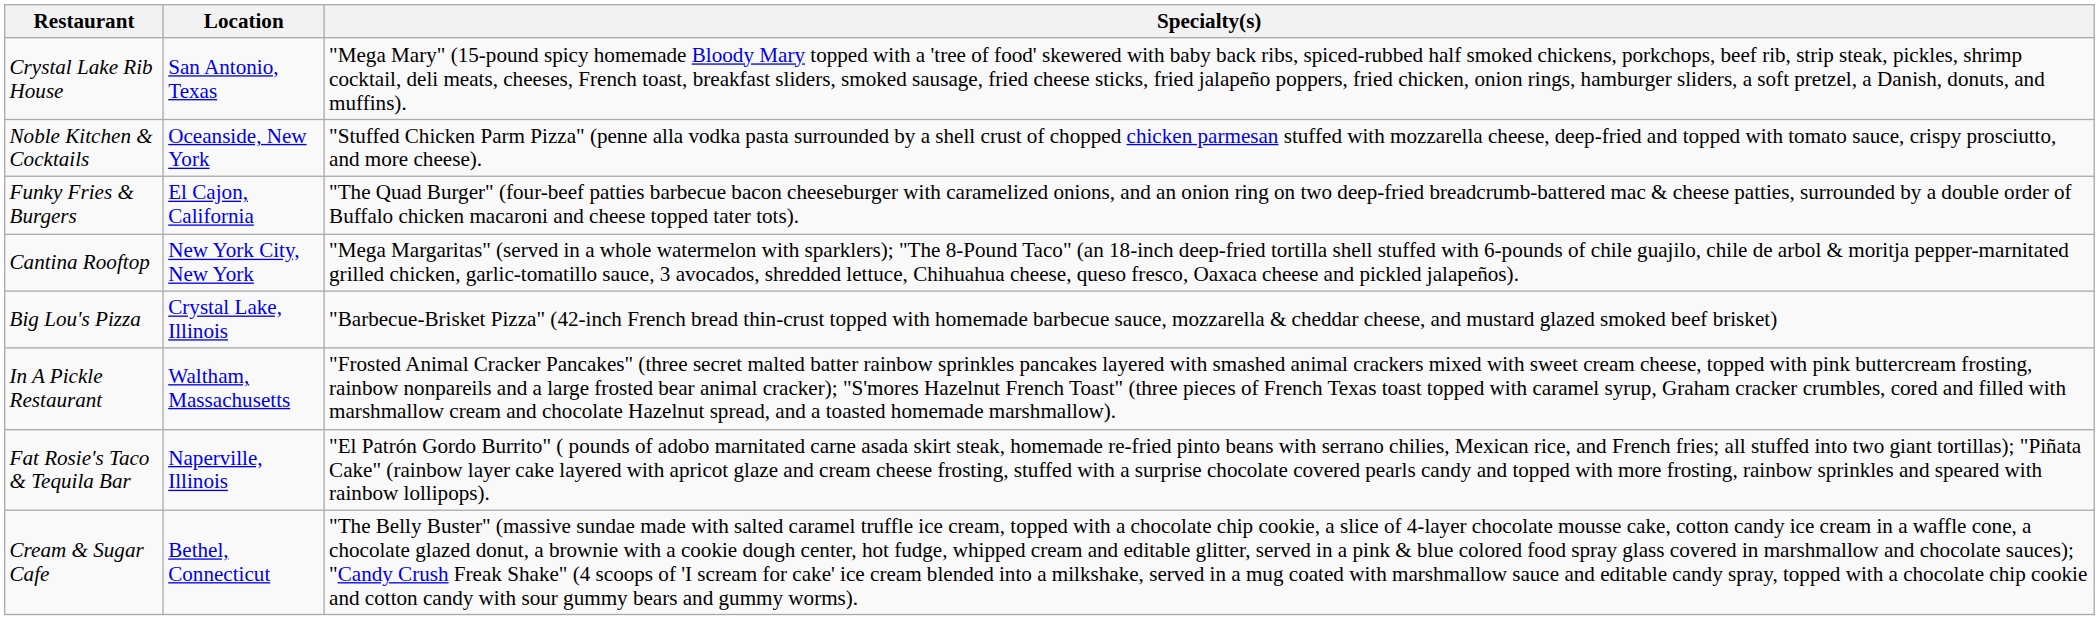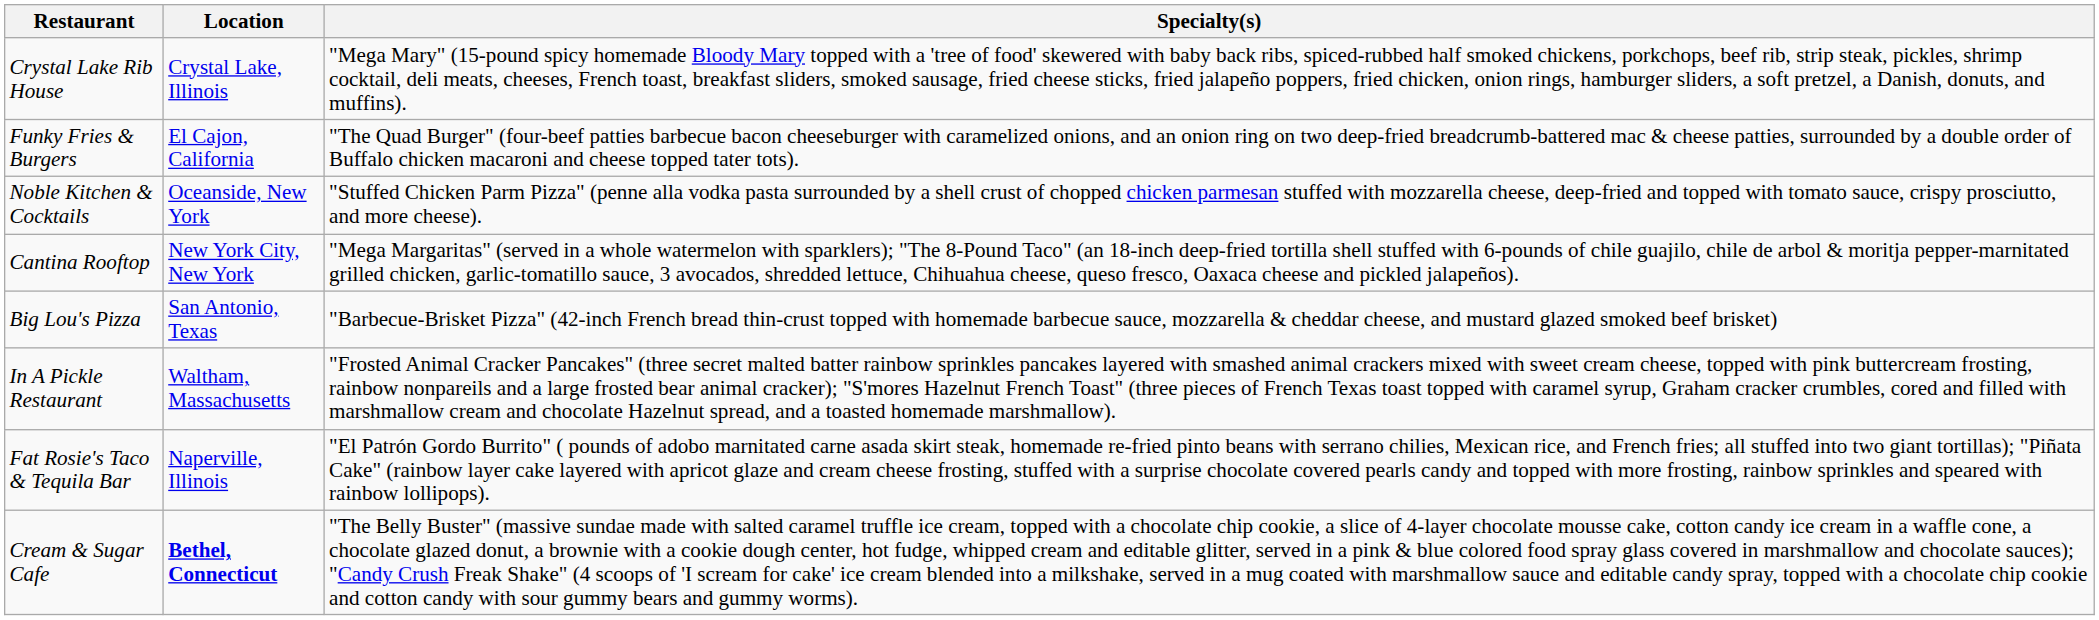 <table class="wikitable" style="width:100%;">
 <tr>
 <th>Restaurant</th>
 <th>Location</th>
 <th>Specialty(s)</th>
 </tr>
 <tr>
 <td><em>Crystal Lake Rib House</em></td>
-<td><a href='#'>San Antonio, Texas</a></td>
+<td><a href='#'>Crystal Lake, Illinois</a></td>
 <td>"Mega Mary" (15-pound spicy homemade <a href='#'>Bloody Mary</a> topped with a 'tree of food' skewered with baby back ribs, spiced-rubbed half smoked chickens, porkchops, beef rib, strip steak, pickles, shrimp cocktail, deli meats, cheeses, French toast, breakfast sliders, smoked sausage, fried cheese sticks, fried jalapeño poppers, fried chicken, onion rings, hamburger sliders, a soft pretzel, a Danish, donuts, and muffins).</td>
+</tr>
+<tr>
+<td><em>Funky Fries & Burgers</em></td>
+<td><a href='#'>El Cajon, California</a></td>
+<td>"The Quad Burger" (four-beef patties barbecue bacon cheeseburger with caramelized onions, and an onion ring on two deep-fried breadcrumb-battered mac & cheese patties, surrounded by a double order of Buffalo chicken macaroni and cheese topped tater tots).</td>
 </tr>
 <tr>
 <td><em>Noble Kitchen & Cocktails</em></td>
 <td><a href='#'>Oceanside, New York</a></td>
 <td>"Stuffed Chicken Parm Pizza" (penne alla vodka pasta surrounded by a shell crust of chopped <a href='#'>chicken parmesan</a> stuffed with mozzarella cheese, deep-fried and topped with tomato sauce, crispy prosciutto, and more cheese).</td>
-</tr>
-<tr>
-<td><em>Funky Fries & Burgers</em></td>
-<td><a href='#'>El Cajon, California</a></td>
-<td>"The Quad Burger" (four-beef patties barbecue bacon cheeseburger with caramelized onions, and an onion ring on two deep-fried breadcrumb-battered mac & cheese patties, surrounded by a double order of Buffalo chicken macaroni and cheese topped tater tots).</td>
 </tr>
 <tr>
 <td><em>Cantina Rooftop</em></td>
 <td><a href='#'>New York City, New York</a></td>
 <td>"Mega Margaritas" (served in a whole watermelon with sparklers); "The 8-Pound Taco" (an 18-inch deep-fried tortilla shell stuffed with 6-pounds of chile guajilo, chile de arbol & moritja pepper-marnitated grilled chicken, garlic-tomatillo sauce, 3 avocados, shredded lettuce, Chihuahua cheese, queso fresco, Oaxaca cheese and pickled jalapeños).</td>
 </tr>
 <tr>
 <td><em>Big Lou's Pizza</em></td>
-<td><a href='#'>Crystal Lake, Illinois</a></td>
+<td><a href='#'>San Antonio, Texas</a></td>
 <td>"Barbecue-Brisket Pizza" (42-inch French bread thin-crust topped with homemade barbecue sauce, mozzarella & cheddar cheese, and mustard glazed smoked beef brisket)</td>
 </tr>
 <tr>
 <td><em>In A Pickle Restaurant</em></td>
 <td><a href='#'>Waltham, Massachusetts</a></td>
 <td>"Frosted Animal Cracker Pancakes" (three secret malted batter rainbow sprinkles pancakes layered with smashed animal crackers mixed with sweet cream cheese, topped with pink buttercream frosting, rainbow  nonpareils and a large frosted bear animal cracker); "S'mores Hazelnut French Toast" (three pieces of French Texas toast topped with caramel syrup, Graham cracker crumbles, cored and filled with marshmallow cream and chocolate Hazelnut spread, and a toasted homemade marshmallow).</td>
 </tr>
 <tr>
 <td><em>Fat Rosie's Taco & Tequila Bar</em></td>
 <td><a href='#'>Naperville, Illinois</a></td>
 <td>"El Patrón Gordo Burrito" ( pounds of adobo marnitated carne asada skirt steak, homemade re-fried pinto beans with serrano chilies, Mexican rice, and French fries; all stuffed into two giant tortillas); "Piñata Cake" (rainbow layer cake layered with apricot glaze and cream cheese frosting, stuffed with a surprise chocolate covered pearls candy and topped with more frosting, rainbow sprinkles and speared with rainbow lollipops).</td>
 </tr>
 <tr>
 <td><em>Cream & Sugar Cafe</em></td>
-<td><a href='#'>Bethel, Connecticut</a></td>
+<td><strong><a href='#'>Bethel, Connecticut</a></strong></td>
 <td>"The Belly Buster" (massive sundae made with salted caramel truffle ice cream, topped with a chocolate chip cookie, a slice of 4-layer chocolate mousse cake, cotton candy ice cream in a waffle cone, a chocolate glazed donut, a brownie with a cookie dough center, hot fudge, whipped cream and editable glitter, served in a pink & blue colored food spray glass covered in marshmallow and chocolate sauces); "<a href='#'>Candy Crush</a> Freak Shake" (4 scoops of 'I scream for cake' ice cream blended into a milkshake, served in a mug coated with marshmallow sauce and editable candy spray, topped with a chocolate chip cookie and cotton candy with sour gummy bears and gummy worms).</td>
 </tr>
 </table>
